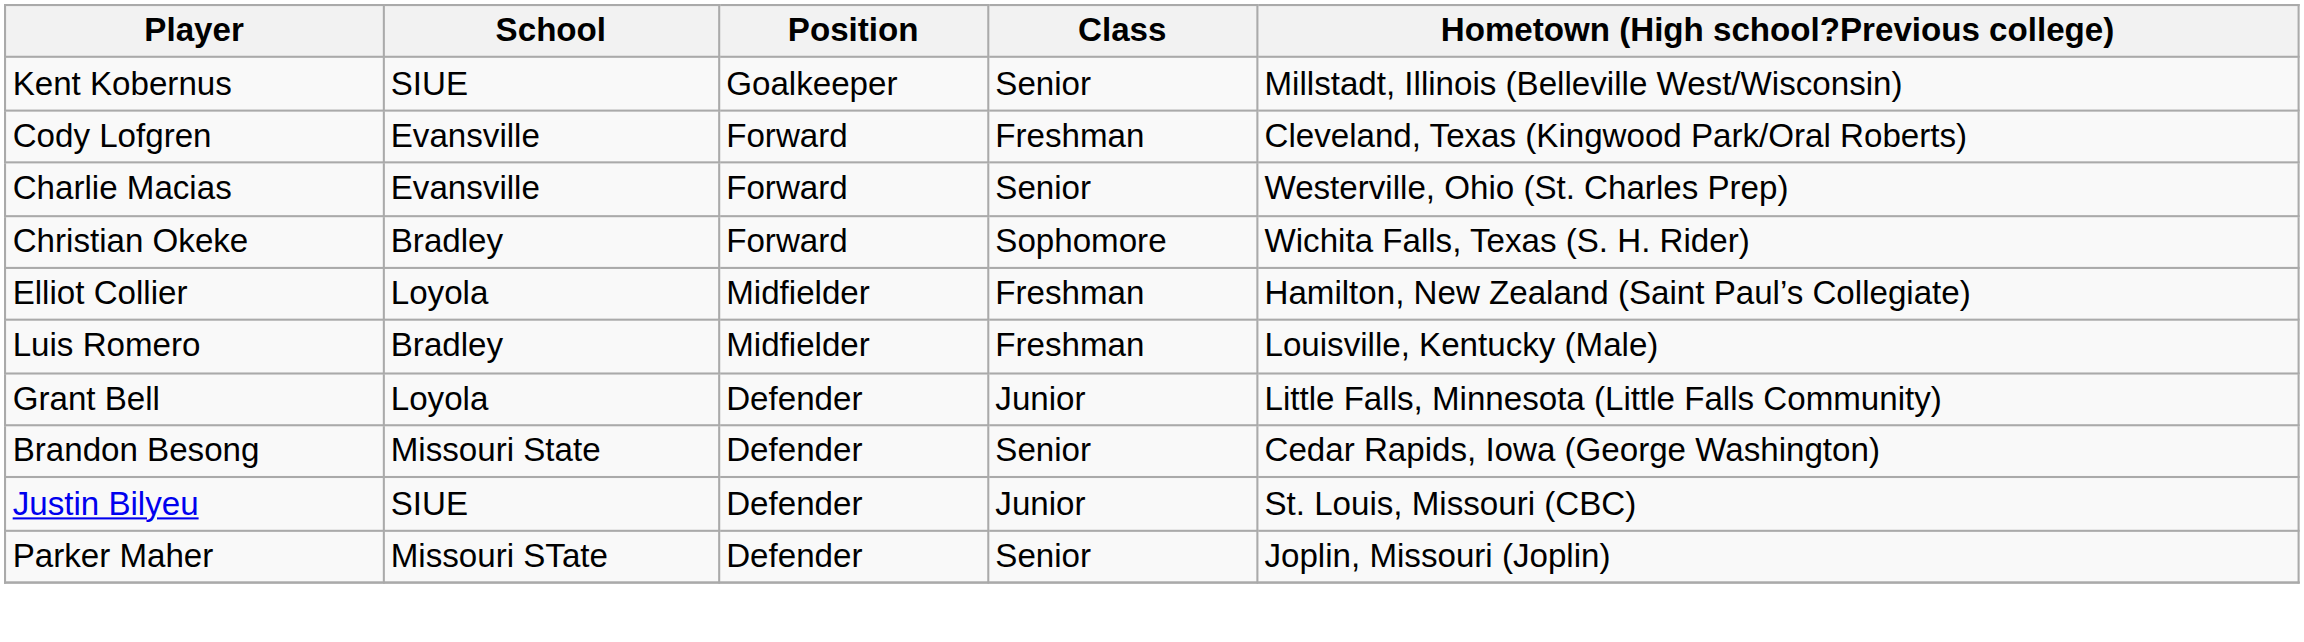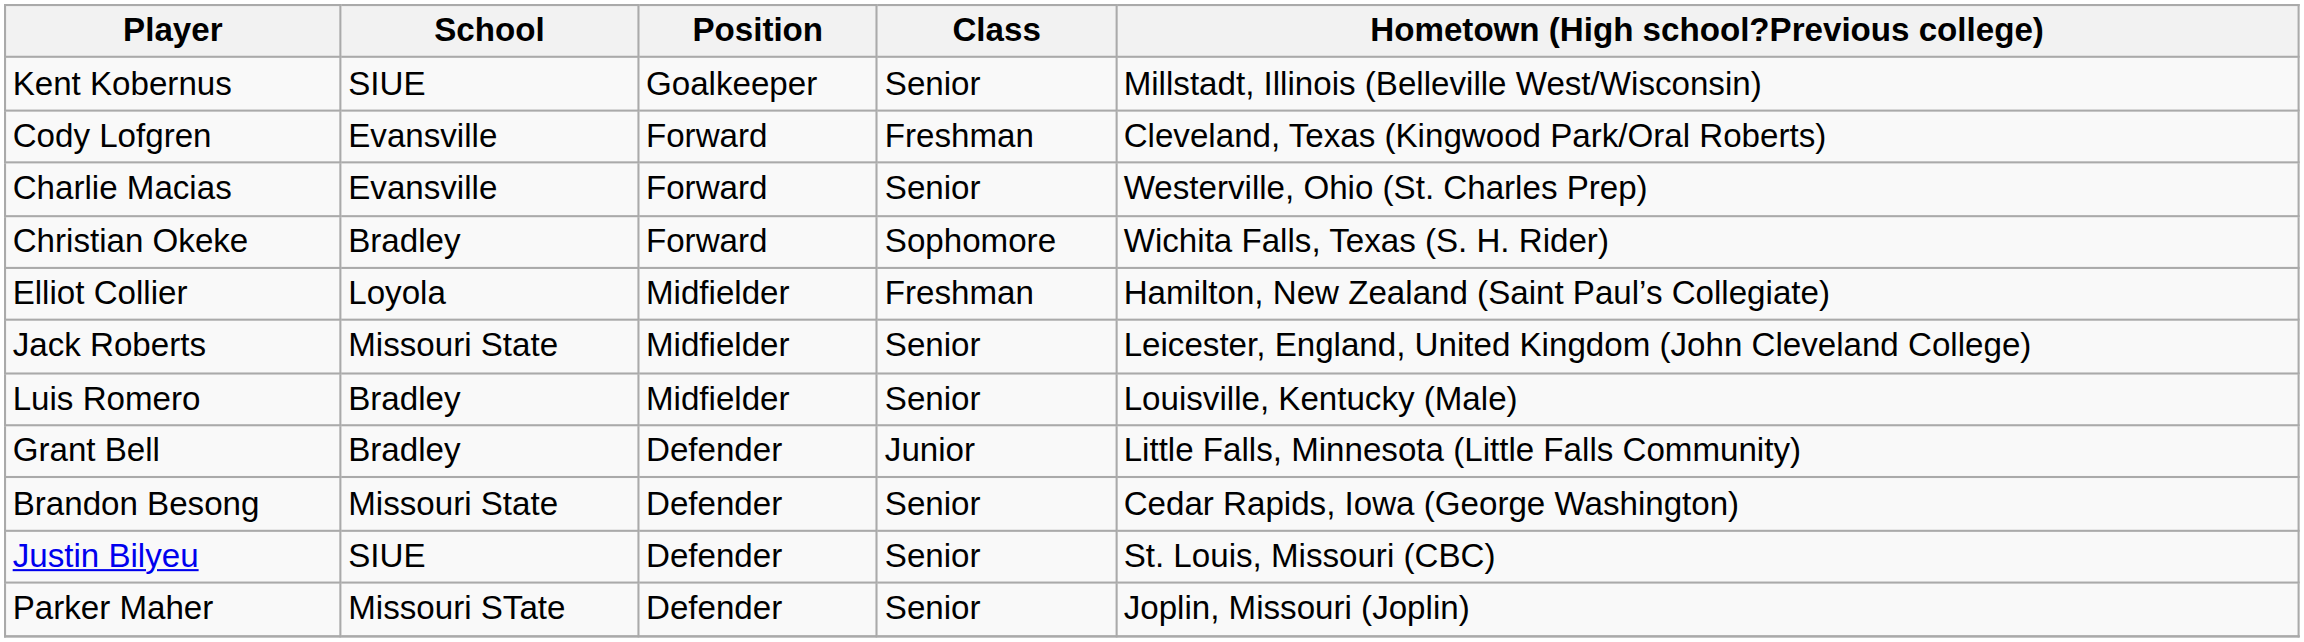 <table class="wikitable sortable" style="text-align: left; width:70%">
 <tr>
 <th>Player</th>
 <th>School</th>
 <th>Position</th>
 <th>Class</th>
 <th>Hometown (High school?Previous college)</th>
 </tr>
 <tr>
 <td>Kent Kobernus</td>
 <td>SIUE</td>
 <td>Goalkeeper</td>
 <td>Senior</td>
 <td>Millstadt, Illinois (Belleville West/Wisconsin)</td>
 </tr>
 <tr>
 <td>Cody Lofgren</td>
 <td>Evansville</td>
 <td>Forward</td>
 <td>Freshman</td>
 <td>Cleveland, Texas (Kingwood Park/Oral Roberts)</td>
 </tr>
 <tr>
 <td>Charlie Macias</td>
 <td>Evansville</td>
 <td>Forward</td>
 <td>Senior</td>
 <td>Westerville, Ohio (St. Charles Prep)</td>
 </tr>
 <tr>
 <td>Christian Okeke</td>
 <td>Bradley</td>
 <td>Forward</td>
 <td>Sophomore</td>
 <td>Wichita Falls, Texas (S. H. Rider)</td>
 </tr>
 <tr>
 <td>Elliot Collier</td>
 <td>Loyola</td>
 <td>Midfielder</td>
 <td>Freshman</td>
 <td>Hamilton, New Zealand (Saint Paul’s Collegiate)</td>
 </tr>
 <tr>
+<td>Jack Roberts</td>
+<td>Missouri State</td>
+<td>Midfielder</td>
+<td>Senior</td>
+<td>Leicester, England, United Kingdom (John Cleveland College)</td>
+</tr>
+<tr>
 <td>Luis Romero</td>
 <td>Bradley</td>
 <td>Midfielder</td>
-<td>Freshman</td>
+<td>Senior</td>
 <td>Louisville, Kentucky (Male)</td>
 </tr>
 <tr>
 <td>Grant Bell</td>
-<td>Loyola</td>
+<td>Bradley</td>
 <td>Defender</td>
 <td>Junior</td>
 <td>Little Falls, Minnesota (Little Falls Community)</td>
 </tr>
 <tr>
 <td>Brandon Besong</td>
 <td>Missouri State</td>
 <td>Defender</td>
 <td>Senior</td>
 <td>Cedar Rapids, Iowa (George Washington)</td>
 </tr>
 <tr>
 <td><a href='#'>Justin Bilyeu</a></td>
 <td>SIUE</td>
 <td>Defender</td>
-<td>Junior</td>
+<td>Senior</td>
 <td>St. Louis, Missouri (CBC)</td>
 </tr>
 <tr>
 <td>Parker Maher</td>
 <td>Missouri STate</td>
 <td>Defender</td>
 <td>Senior</td>
 <td>Joplin, Missouri (Joplin)</td>
 </tr>
 <tr>
 </tr>
 </table>
